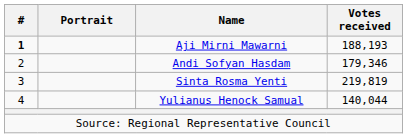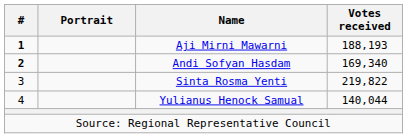 <table class="wikitable sortable" style="text-align:center; font-size: 0.9em;">
 <tr>
 <th width="30">#</th>
 <th width="100">Portrait</th>
 <th width="200">Name</th>
 <th width="75">Votes received</th>
 </tr>
 <tr>
 <td><strong>1</strong></td>
 <td></td>
 <td><a href='#'>Aji Mirni Mawarni</a></td>
 <td>188,193</td>
 </tr>
 <tr>
-<td>2</td>
+<td><strong>2</strong></td>
 <td></td>
 <td><a href='#'>Andi Sofyan Hasdam</a></td>
-<td>179,346</td>
+<td>169,340</td>
 </tr>
 <tr>
 <td>3</td>
 <td></td>
 <td><a href='#'>Sinta Rosma Yenti</a></td>
-<td>219,819</td>
+<td>219,822</td>
 </tr>
 <tr>
 <td>4</td>
 <td></td>
 <td><a href='#'>Yulianus Henock Samual</a></td>
 <td>140,044</td>
 </tr>
 <tr>
 <th colspan="8"></th>
 </tr>
 <tr>
 <td colspan="8">Source: Regional Representative Council</td>
 </tr>
 </table>
